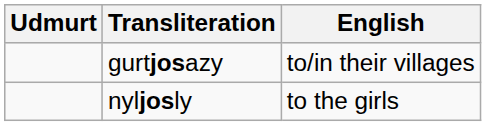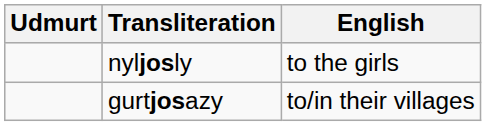 <table class="wikitable">
 <tr>
 <th>Udmurt</th>
 <th>Transliteration</th>
 <th>English</th>
 </tr>
 <tr>
 <td></td>
+<td>nyl<strong>jos</strong>ly</td>
+<td>to the girls</td>
+</tr>
+<tr>
+<td></td>
 <td>gurt<strong>jos</strong>azy</td>
 <td>to/in their villages</td>
 </tr>
-<tr>
-<td></td>
-<td>nyl<strong>jos</strong>ly</td>
-<td>to the girls</td>
-</tr>
 </table>
